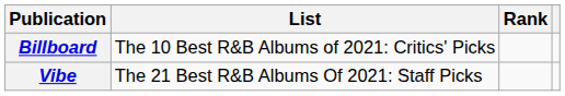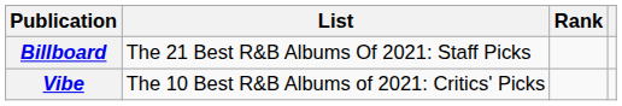 <table class="wikitable sortable plainrowheaders">
 <tr>
 <th scope="col">Publication</th>
 <th scope="col">List</th>
 <th scope="col">Rank</th>
 <th scope="col" class="unsortable"></th>
 </tr>
 <tr>
 <th scope="row"><em><a href='#'>Billboard</a></em></th>
-<td>The 10 Best R&B Albums of 2021: Critics' Picks</td>
+<td>The 21 Best R&B Albums Of 2021: Staff Picks</td>
 <td></td>
 <td></td>
 </tr>
 <tr>
 <th scope="row"><em><a href='#'>Vibe</a></em></th>
-<td>The 21 Best R&B Albums Of 2021: Staff Picks</td>
+<td>The 10 Best R&B Albums of 2021: Critics' Picks</td>
 <td></td>
 <td></td>
 </tr>
 </table>
